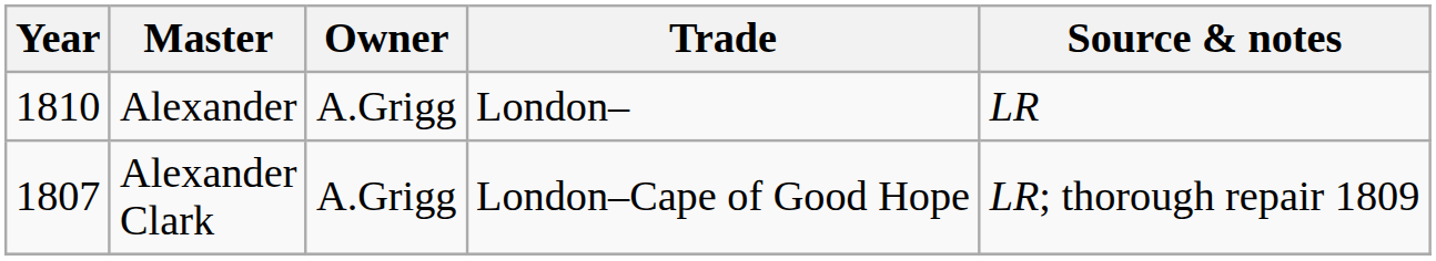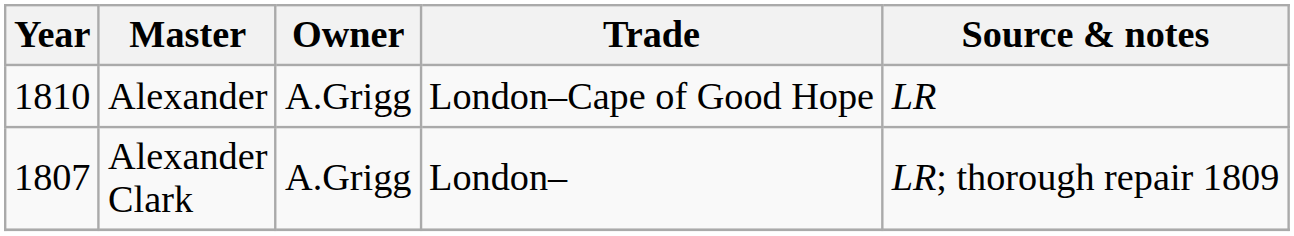 <table class=" wikitable">
 <tr>
 <th>Year</th>
 <th>Master</th>
 <th>Owner</th>
 <th>Trade</th>
 <th>Source & notes</th>
 </tr>
 <tr>
 <td>1810</td>
 <td>Alexander</td>
 <td>A.Grigg</td>
-<td>London–</td>
+<td>London–Cape of Good Hope</td>
 <td><em>LR</em></td>
 </tr>
 <tr>
 <td>1807</td>
 <td>Alexander<br>Clark</td>
 <td>A.Grigg</td>
-<td>London–Cape of Good Hope</td>
+<td>London–</td>
 <td><em>LR</em>; thorough repair 1809</td>
 </tr>
 <tr>
 </tr>
 </table>
